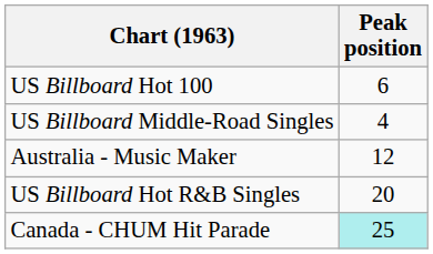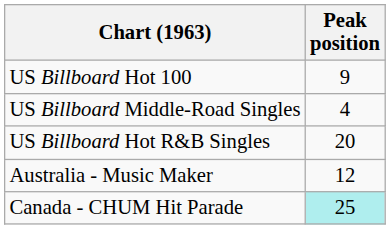 <table class="wikitable sortable" style="text-align:center;"|>
 <tr>
 <th>Chart (1963)</th>
 <th>Peak<br>position</th>
 </tr>
 <tr>
 <td align="left">US <em>Billboard</em> Hot 100</td>
-<td>6</td>
+<td>9</td>
 </tr>
 <tr>
 <td align="left">US <em>Billboard</em> Middle-Road Singles</td>
 <td>4</td>
 </tr>
 <tr>
+<td align="left">US <em>Billboard</em> Hot R&B Singles</td>
+<td>20</td>
+</tr>
+<tr>
 <td align="left">Australia - Music Maker</td>
 <td>12</td>
-</tr>
-<tr>
-<td align="left">US <em>Billboard</em> Hot R&B Singles</td>
-<td>20</td>
 </tr>
 <tr>
 <td align="left">Canada - CHUM Hit Parade</td>
 <td style="background: paleturquoise;">25</td>
 </tr>
 </table>
